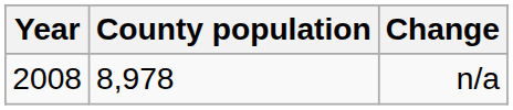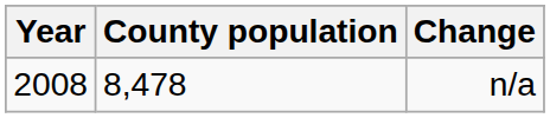 <table class="wikitable">
 <tr>
 <th>Year</th>
 <th>County population</th>
 <th>Change</th>
 </tr>
 <tr>
 <td>2008</td>
-<td>8,978</td>
+<td>8,478</td>
 <td align="right">n/a</td>
 </tr>
 </table>
